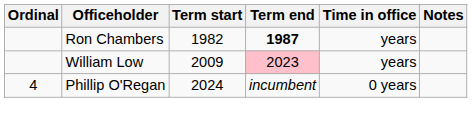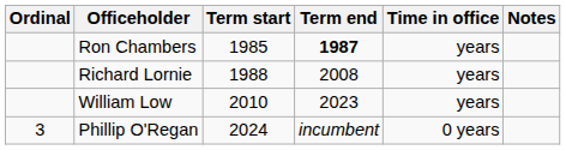 <table class="wikitable sortable">
 <tr>
 <th>Ordinal</th>
 <th>Officeholder</th>
 <th>Term start</th>
 <th>Term end</th>
 <th>Time in office</th>
 <th>Notes</th>
 </tr>
 <tr>
 <td align=center></td>
 <td>Ron Chambers</td>
-<td align="center">1982</td>
+<td align="center">1985</td>
 <td align=center><strong>1987</strong></td>
 <td align=right> years</td>
 <td></td>
 </tr>
 <tr>
 <td align=center></td>
+<td>Richard Lornie </td>
+<td align=center>1988</td>
+<td align=center>2008</td>
+<td align=right> years</td>
+<td></td>
+</tr>
+<tr>
+<td align=center></td>
 <td>William Low</td>
-<td align=center>2009</td>
-<td align=center style="background: pink;">2023</td>
+<td align=center>2010</td>
+<td align=center>2023</td>
 <td align="right"> years</td>
 <td></td>
 </tr>
 <tr>
-<td align=center>4</td>
+<td align=center>3</td>
 <td>Phillip O'Regan</td>
 <td align="center">2024</td>
 <td align="center"><em>incumbent</em></td>
 <td align="right">0 years</td>
 <td></td>
 </tr>
 </table>
